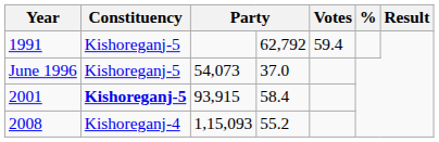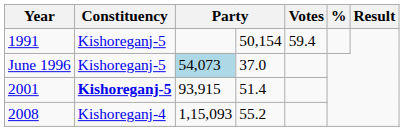 <table class="wikitable">
 <tr>
 <th>Year</th>
 <th>Constituency</th>
 <th colspan="2">Party</th>
 <th>Votes</th>
 <th>%</th>
 <th>Result</th>
 </tr>
 <tr>
 <td><a href='#'>1991</a></td>
 <td><a href='#'>Kishoreganj-5</a></td>
 <td></td>
-<td>62,792</td>
+<td>50,154</td>
 <td>59.4</td>
 <td></td>
 </tr>
 <tr>
 <td><a href='#'>June 1996</a></td>
 <td><a href='#'>Kishoreganj-5</a></td>
-<td>54,073</td>
+<td style="background: lightblue;">54,073</td>
 <td>37.0</td>
 <td></td>
 </tr>
 <tr>
 <td><a href='#'>2001</a></td>
 <td><strong><a href='#'>Kishoreganj-5</a></strong></td>
 <td>93,915</td>
-<td>58.4</td>
+<td>51.4</td>
 <td></td>
 </tr>
 <tr>
 <td><a href='#'>2008</a></td>
 <td><a href='#'>Kishoreganj-4</a></td>
 <td>1,15,093</td>
 <td>55.2</td>
 <td></td>
 </tr>
 </table>
